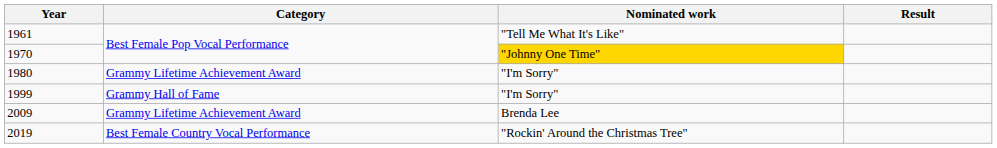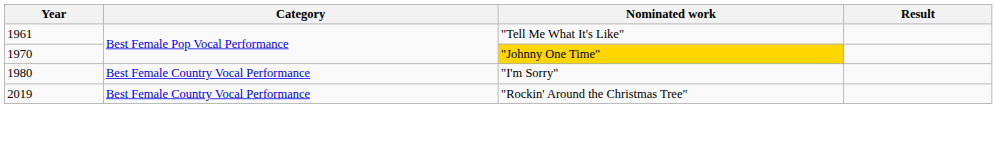 <table width="80%" class="wikitable">
 <tr>
 <th style="width:10%;">Year</th>
 <th style="width:40%;">Category</th>
 <th style="width:35%;">Nominated work</th>
 <th style="width:15%;">Result</th>
 </tr>
 <tr>
 <td>1961</td>
 <td rowspan="2"><a href='#'>Best Female Pop Vocal Performance</a></td>
 <td>"Tell Me What It's Like"</td>
 <td></td>
 </tr>
 <tr>
 <td>1970</td>
 <td style="background: gold;">"Johnny One Time"</td>
 <td></td>
 </tr>
 <tr>
 <td>1980</td>
-<td><a href='#'>Grammy Lifetime Achievement Award</a></td>
+<td><a href='#'>Best Female Country Vocal Performance</a></td>
 <td>"I'm Sorry"</td>
-<td></td>
-</tr>
-<tr>
-<td>1999</td>
-<td><a href='#'>Grammy Hall of Fame</a></td>
-<td>"I'm Sorry"</td>
-<td></td>
-</tr>
-<tr>
-<td>2009</td>
-<td><a href='#'>Grammy Lifetime Achievement Award</a></td>
-<td>Brenda Lee</td>
 <td></td>
 </tr>
 <tr>
 <td>2019</td>
 <td><a href='#'>Best Female Country Vocal Performance</a></td>
 <td>"Rockin' Around the Christmas Tree"</td>
 <td></td>
 </tr>
 </table>
